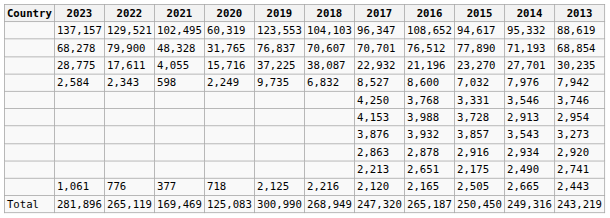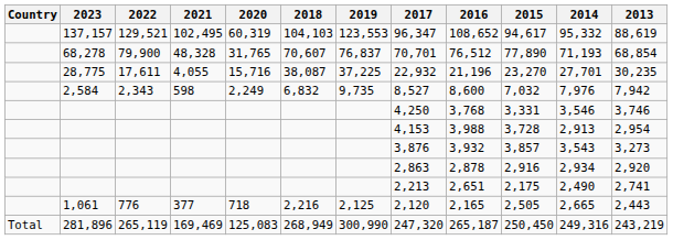 <table class="wikitable sortable collapsible collapsed">
 <tr>
 <th>Country</th>
 <th>2023</th>
 <th>2022</th>
 <th>2021</th>
 <th>2020</th>
+<th>2018</th>
 <th>2019</th>
-<th>2018</th>
 <th>2017</th>
 <th>2016</th>
 <th>2015</th>
 <th>2014</th>
 <th>2013</th>
 </tr>
 <tr>
 <td></td>
 <td>137,157</td>
 <td>129,521</td>
 <td>102,495</td>
 <td>60,319</td>
+<td>104,103</td>
 <td>123,553</td>
-<td>104,103</td>
 <td>96,347</td>
 <td>108,652</td>
 <td>94,617</td>
 <td>95,332</td>
 <td>88,619</td>
 </tr>
 <tr>
 <td></td>
 <td>68,278</td>
 <td>79,900</td>
 <td>48,328</td>
 <td>31,765</td>
+<td>70,607</td>
 <td>76,837</td>
-<td>70,607</td>
 <td>70,701</td>
 <td>76,512</td>
 <td>77,890</td>
 <td>71,193</td>
 <td>68,854</td>
 </tr>
 <tr>
 <td></td>
 <td>28,775</td>
 <td>17,611</td>
 <td>4,055</td>
 <td>15,716</td>
+<td>38,087</td>
 <td>37,225</td>
-<td>38,087</td>
 <td>22,932</td>
 <td>21,196</td>
 <td>23,270</td>
 <td>27,701</td>
 <td>30,235</td>
 </tr>
 <tr>
 <td></td>
 <td>2,584</td>
 <td>2,343</td>
 <td>598</td>
 <td>2,249</td>
+<td>6,832</td>
 <td>9,735</td>
-<td>6,832</td>
 <td>8,527</td>
 <td>8,600</td>
 <td>7,032</td>
 <td>7,976</td>
 <td>7,942</td>
 </tr>
 <tr>
 <td></td>
 <td></td>
 <td></td>
 <td></td>
 <td></td>
 <td></td>
 <td></td>
 <td>4,250</td>
 <td>3,768</td>
 <td>3,331</td>
 <td>3,546</td>
 <td>3,746</td>
 </tr>
 <tr>
 <td></td>
 <td></td>
 <td></td>
 <td></td>
 <td></td>
 <td></td>
 <td></td>
 <td>4,153</td>
 <td>3,988</td>
 <td>3,728</td>
 <td>2,913</td>
 <td>2,954</td>
 </tr>
 <tr>
 <td></td>
 <td></td>
 <td></td>
 <td></td>
 <td></td>
 <td></td>
 <td></td>
 <td>3,876</td>
 <td>3,932</td>
 <td>3,857</td>
 <td>3,543</td>
 <td>3,273</td>
 </tr>
 <tr>
 <td></td>
 <td></td>
 <td></td>
 <td></td>
 <td></td>
 <td></td>
 <td></td>
 <td>2,863</td>
 <td>2,878</td>
 <td>2,916</td>
 <td>2,934</td>
 <td>2,920</td>
 </tr>
 <tr>
 <td></td>
 <td></td>
 <td></td>
 <td></td>
 <td></td>
 <td></td>
 <td></td>
 <td>2,213</td>
 <td>2,651</td>
 <td>2,175</td>
 <td>2,490</td>
 <td>2,741</td>
 </tr>
 <tr>
 <td></td>
 <td>1,061</td>
 <td>776</td>
 <td>377</td>
 <td>718</td>
+<td>2,216</td>
 <td>2,125</td>
-<td>2,216</td>
 <td>2,120</td>
 <td>2,165</td>
 <td>2,505</td>
 <td>2,665</td>
 <td>2,443</td>
 </tr>
 <tr>
 <td>Total</td>
 <td>281,896</td>
 <td>265,119</td>
 <td>169,469</td>
 <td>125,083</td>
+<td>268,949</td>
 <td>300,990</td>
-<td>268,949</td>
 <td>247,320</td>
 <td>265,187</td>
 <td>250,450</td>
 <td>249,316</td>
 <td>243,219</td>
 </tr>
 </table>
